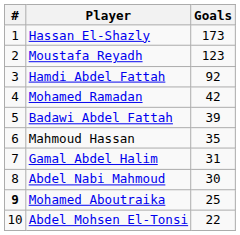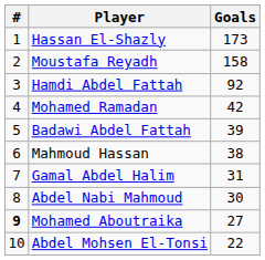 <table class="wikitable" >
 <tr>
 <th>#</th>
 <th>Player</th>
 <th>Goals</th>
 </tr>
 <tr>
 <td style="text-align:center;">1</td>
 <td> <a href='#'>Hassan El-Shazly</a></td>
 <td style="text-align:center;">173</td>
 </tr>
 <tr>
 <td style="text-align:center;">2</td>
 <td> <a href='#'>Moustafa Reyadh</a></td>
-<td style="text-align:center;">123</td>
+<td style="text-align:center;">158</td>
 </tr>
 <tr>
 <td style="text-align:center;">3</td>
 <td> <a href='#'>Hamdi Abdel Fattah</a></td>
 <td style="text-align:center;">92</td>
 </tr>
 <tr>
 <td style="text-align:center;">4</td>
 <td> <a href='#'>Mohamed Ramadan</a></td>
 <td style="text-align:center;">42</td>
 </tr>
 <tr>
 <td style="text-align:center;">5</td>
 <td> <a href='#'>Badawi Abdel Fattah</a></td>
 <td style="text-align:center;">39</td>
 </tr>
 <tr>
 <td style="text-align:center;">6</td>
 <td> Mahmoud Hassan</td>
-<td style="text-align:center;">35</td>
+<td style="text-align:center;">38</td>
 </tr>
 <tr>
 <td style="text-align:center;">7</td>
 <td> <a href='#'>Gamal Abdel Halim</a></td>
 <td style="text-align:center;">31</td>
 </tr>
 <tr>
 <td style="text-align:center;">8</td>
 <td> <a href='#'>Abdel Nabi Mahmoud</a></td>
 <td style="text-align:center;">30</td>
 </tr>
 <tr>
 <td style="text-align:center;"><strong>9</strong></td>
 <td> <a href='#'>Mohamed Aboutraika</a></td>
-<td style="text-align:center;">25</td>
+<td style="text-align:center;">27</td>
 </tr>
 <tr>
 <td style="text-align:center;">10</td>
 <td> <a href='#'>Abdel Mohsen El-Tonsi</a></td>
 <td style="text-align:center;">22</td>
 </tr>
 </table>
